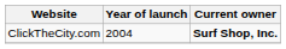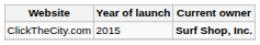 <table class="wikitable">
 <tr>
 <th>Website</th>
 <th>Year of launch</th>
 <th>Current owner</th>
 </tr>
 <tr>
 <td>ClickTheCity.com</td>
-<td>2004</td>
+<td>2015</td>
 <td><strong>Surf Shop, Inc.</strong></td>
 </tr>
 <tr>
 </tr>
 </table>
